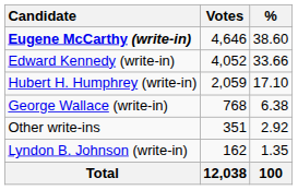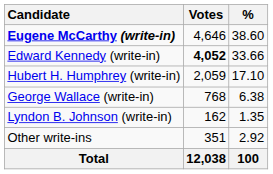 <table class="wikitable sortable plainrowheaders" style="text-align:right">
 <tr>
 <th style="text-align:left;">Candidate</th>
 <th>Votes</th>
 <th>%</th>
 </tr>
 <tr>
 <td style="text-align:left;"><strong><a href='#'>Eugene McCarthy</a> <em>(write-in)<strong><em></td>
 <td></strong>4,646<strong></td>
 <td></strong>38.60<strong></td>
 </tr>
 <tr>
 <td style="text-align:left;"><a href='#'>Edward Kennedy</a> </em>(write-in)<em></td>
-<td>4,052</td>
+<td><strong>4,052</strong></td>
 <td>33.66</td>
 </tr>
 <tr>
 <td style="text-align:left;"><a href='#'>Hubert H. Humphrey</a> </em>(write-in)<em></td>
 <td>2,059</td>
 <td>17.10</td>
 </tr>
 <tr>
 <td style="text-align:left;"><a href='#'>George Wallace</a> </em>(write-in)<em></td>
 <td>768</td>
 <td>6.38</td>
 </tr>
 <tr>
+<td style="text-align:left;"><a href='#'>Lyndon B. Johnson</a> </em>(write-in)<em></td>
+<td>162</td>
+<td>1.35</td>
+</tr>
+<tr>
 <td style="text-align:left;"></em>Other write-ins<em></td>
 <td>351</td>
 <td>2.92</td>
-</tr>
-<tr>
-<td style="text-align:left;"><a href='#'>Lyndon B. Johnson</a> </em>(write-in)<em></td>
-<td>162</td>
-<td>1.35</td>
 </tr>
 <tr class="sortbottom">
 <th>Total</th>
 <th>12,038</th>
 <th>100</th>
 </tr>
 </table>
